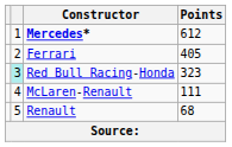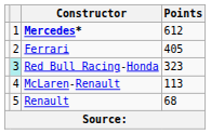 <table class="wikitable" style="font-size: 85%;">
 <tr>
 <th></th>
 <th></th>
 <th>Constructor</th>
 <th>Points</th>
 </tr>
 <tr>
 <td align="left"></td>
 <td align="center">1</td>
 <td> <strong><a href='#'>Mercedes</a>*</strong></td>
 <td align="left">612</td>
 </tr>
 <tr>
 <td align="left"></td>
 <td align="center">2</td>
 <td> <a href='#'>Ferrari</a></td>
 <td align="left">405</td>
 </tr>
 <tr>
 <td align="left"></td>
 <td align="center" style="background: paleturquoise;">3</td>
 <td> <a href='#'>Red Bull Racing</a>-<a href='#'>Honda</a></td>
 <td align="left">323</td>
 </tr>
 <tr>
 <td align="left"></td>
 <td align="center">4</td>
 <td> <a href='#'>McLaren</a>-<a href='#'>Renault</a></td>
-<td align="left">111</td>
+<td align="left">113</td>
 </tr>
 <tr>
 <td align="left"></td>
 <td align="center">5</td>
 <td> <a href='#'>Renault</a></td>
 <td align="left">68</td>
 </tr>
 <tr>
 <th colspan="4" align="center">Source:</th>
 </tr>
 </table>
